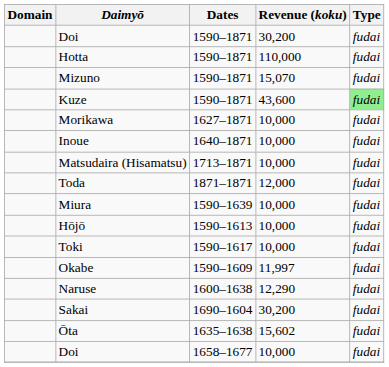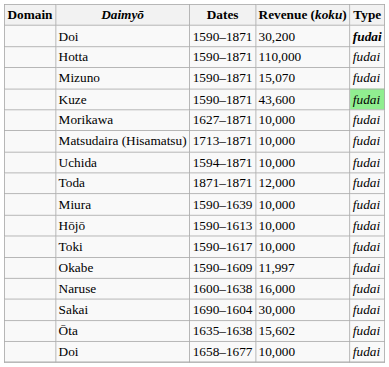 <table class="wikitable" border="1">
 <tr>
 <th>Domain</th>
 <th><em>Daimyō</em></th>
 <th>Dates</th>
 <th>Revenue (<em>koku</em>)</th>
 <th>Type</th>
 </tr>
 <tr>
 <td></td>
 <td>Doi</td>
 <td>1590–1871</td>
 <td>30,200</td>
-<td><em>fudai</em></td>
+<td><strong><em>fudai</em></strong></td>
 </tr>
 <tr>
 <td></td>
 <td>Hotta</td>
 <td>1590–1871</td>
 <td>110,000</td>
 <td><em>fudai</em></td>
 </tr>
 <tr>
 <td></td>
 <td>Mizuno</td>
 <td>1590–1871</td>
 <td>15,070</td>
 <td><em>fudai</em></td>
 </tr>
 <tr>
 <td></td>
 <td>Kuze</td>
 <td>1590–1871</td>
 <td>43,600</td>
 <td style="background: lightgreen;"><em>fudai</em></td>
 </tr>
 <tr>
 <td></td>
 <td>Morikawa</td>
 <td>1627–1871</td>
 <td>10,000</td>
 <td><em>fudai</em></td>
 </tr>
 <tr>
 <td></td>
-<td>Inoue</td>
-<td>1640–1871</td>
+<td>Matsudaira (Hisamatsu)</td>
+<td>1713–1871</td>
 <td>10,000</td>
 <td><em>fudai</em></td>
 </tr>
 <tr>
 <td></td>
-<td>Matsudaira (Hisamatsu)</td>
-<td>1713–1871</td>
+<td>Uchida</td>
+<td>1594–1871</td>
 <td>10,000</td>
 <td><em>fudai</em></td>
 </tr>
 <tr>
 <td></td>
 <td>Toda</td>
 <td>1871–1871</td>
 <td>12,000</td>
 <td><em>fudai</em></td>
 </tr>
 <tr>
 <td></td>
 <td>Miura</td>
 <td>1590–1639</td>
 <td>10,000</td>
 <td><em>fudai</em></td>
 </tr>
 <tr>
 <td></td>
 <td>Hōjō</td>
 <td>1590–1613</td>
 <td>10,000</td>
 <td><em>fudai</em></td>
 </tr>
 <tr>
 <td></td>
 <td>Toki</td>
 <td>1590–1617</td>
 <td>10,000</td>
 <td><em>fudai</em></td>
 </tr>
 <tr>
 <td></td>
 <td>Okabe</td>
 <td>1590–1609</td>
 <td>11,997</td>
 <td><em>fudai</em></td>
 </tr>
 <tr>
 <td></td>
 <td>Naruse</td>
 <td>1600–1638</td>
-<td>12,290</td>
+<td>16,000</td>
 <td><em>fudai</em></td>
 </tr>
 <tr>
 <td></td>
 <td>Sakai</td>
 <td>1690–1604</td>
-<td>30,200</td>
+<td>30,000</td>
 <td><em>fudai</em></td>
 </tr>
 <tr>
 <td></td>
 <td>Ōta</td>
 <td>1635–1638</td>
 <td>15,602</td>
 <td><em>fudai</em></td>
 </tr>
 <tr>
 <td></td>
 <td>Doi</td>
 <td>1658–1677</td>
 <td>10,000</td>
 <td><em>fudai</em></td>
 </tr>
 <tr>
 </tr>
 </table>
